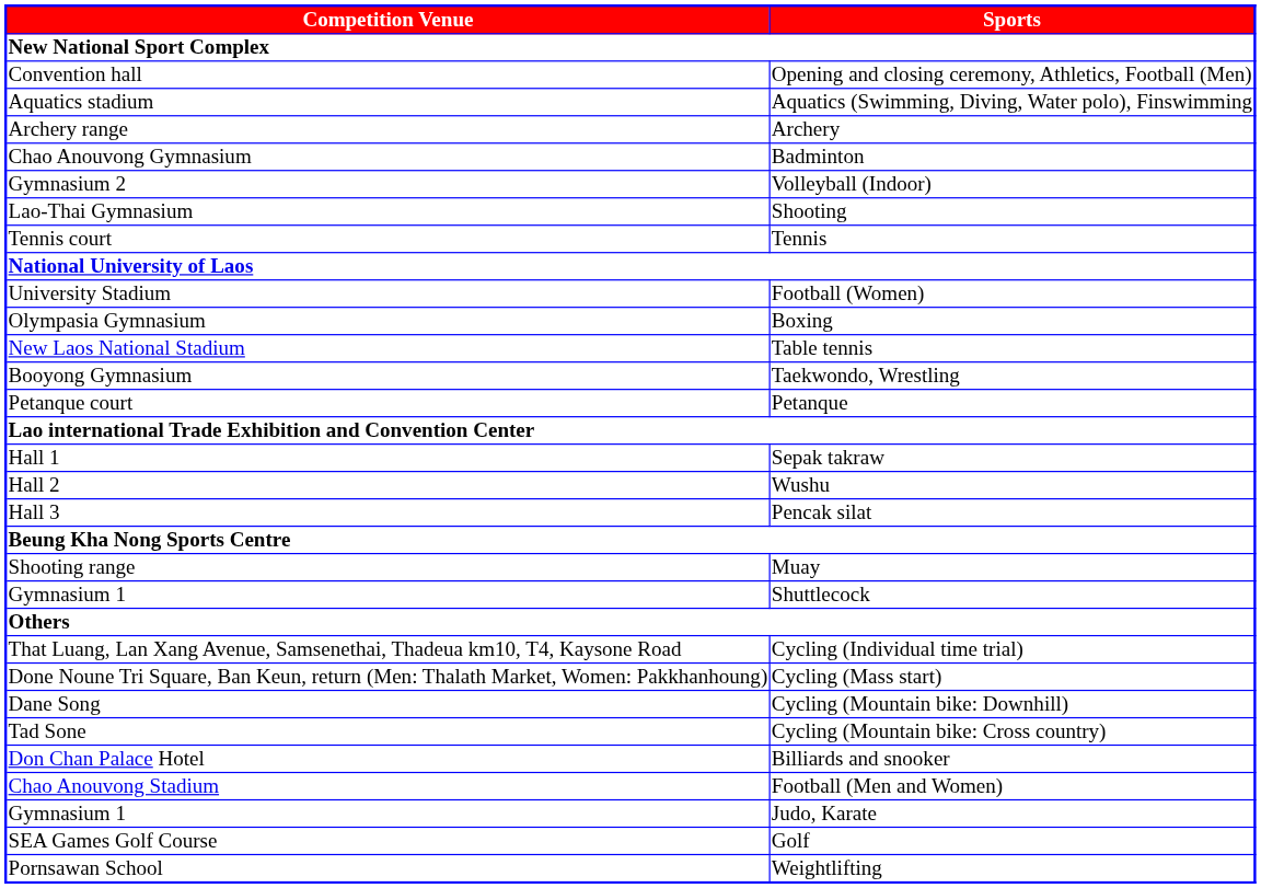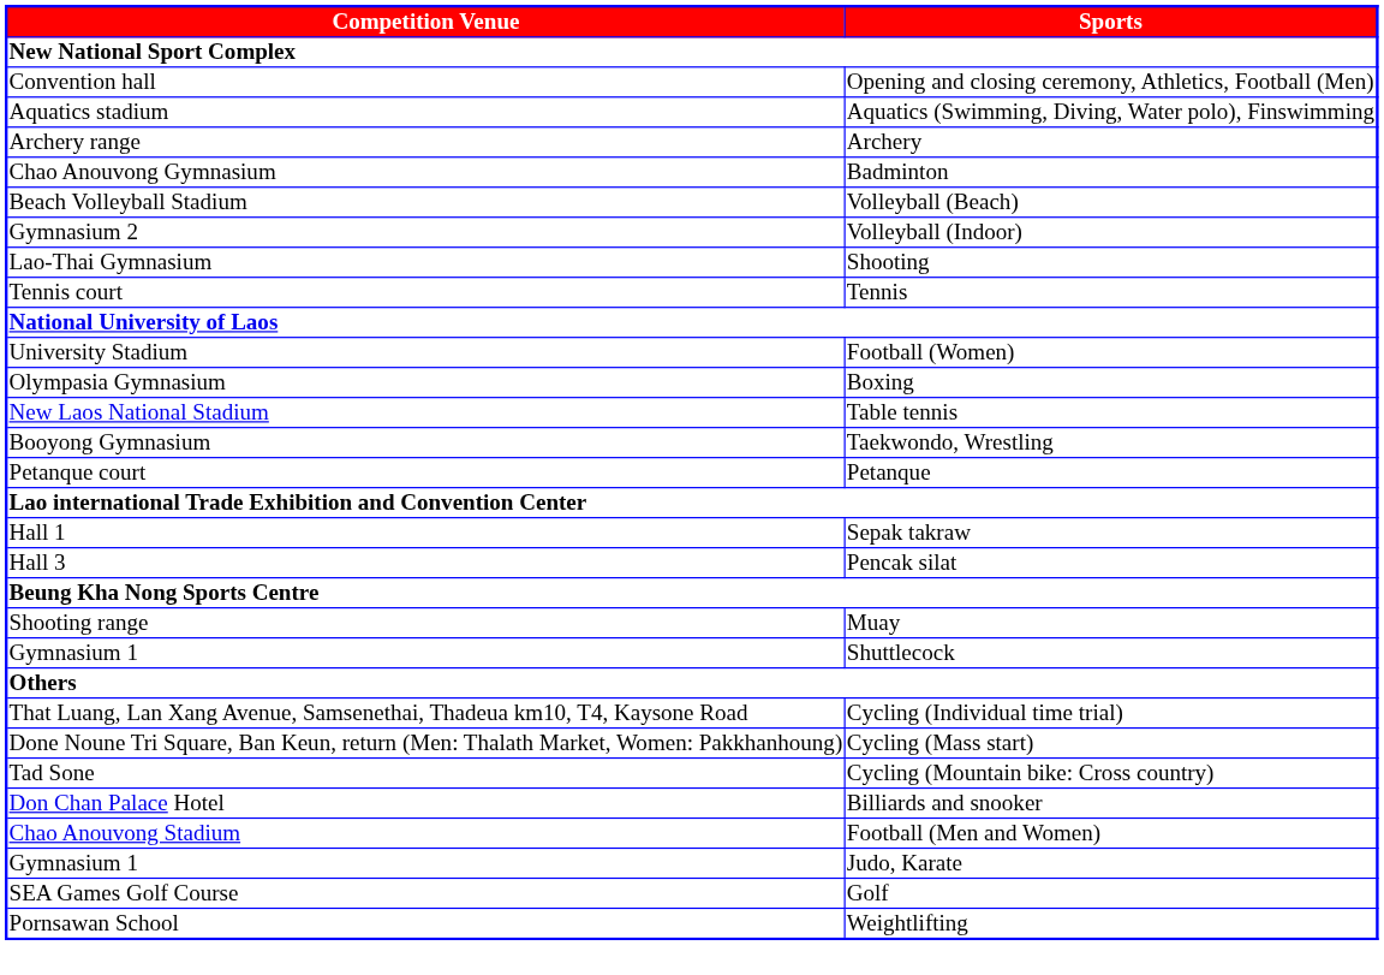 <table border=1 style="border-collapse:collapse; text-align:left; font-size:100%; border:2px solid blue;">
 <tr style="text-align:center; color:white; font-weight:bold; background:red;">
 <td>Competition Venue</td>
 <td>Sports</td>
 </tr>
 <tr>
 <td colspan=2><strong>New National Sport Complex</strong></td>
 </tr>
 <tr>
 <td>Convention hall</td>
 <td>Opening and closing ceremony, Athletics, Football (Men)</td>
 </tr>
 <tr>
 <td>Aquatics stadium</td>
 <td>Aquatics (Swimming, Diving, Water polo), Finswimming</td>
 </tr>
 <tr>
 <td>Archery range</td>
 <td>Archery</td>
 </tr>
 <tr>
 <td>Chao Anouvong Gymnasium</td>
 <td>Badminton</td>
+</tr>
+<tr>
+<td>Beach Volleyball Stadium</td>
+<td>Volleyball (Beach)</td>
 </tr>
 <tr>
 <td>Gymnasium 2</td>
 <td>Volleyball (Indoor)</td>
 </tr>
 <tr>
 <td>Lao-Thai Gymnasium</td>
 <td>Shooting</td>
 </tr>
 <tr>
 <td>Tennis court</td>
 <td>Tennis</td>
 </tr>
 <tr>
 <td colspan=2><strong><a href='#'>National University of Laos</a></strong></td>
 </tr>
 <tr>
 <td>University Stadium</td>
 <td>Football (Women)</td>
 </tr>
 <tr>
 <td>Olympasia Gymnasium</td>
 <td>Boxing</td>
 </tr>
 <tr>
 <td><a href='#'>New Laos National Stadium</a></td>
 <td>Table tennis</td>
 </tr>
 <tr>
 <td>Booyong Gymnasium</td>
 <td>Taekwondo, Wrestling</td>
 </tr>
 <tr>
 <td>Petanque court</td>
 <td>Petanque</td>
 </tr>
 <tr>
 <td colspan=2><strong>Lao international Trade Exhibition and Convention Center</strong></td>
 </tr>
 <tr>
 <td>Hall 1</td>
 <td>Sepak takraw</td>
 </tr>
 <tr>
-<td>Hall 2</td>
-<td>Wushu</td>
-</tr>
-<tr>
 <td>Hall 3</td>
 <td>Pencak silat</td>
 </tr>
 <tr>
 <td colspan=2><strong>Beung Kha Nong Sports Centre</strong></td>
 </tr>
 <tr>
 <td>Shooting range</td>
 <td>Muay</td>
 </tr>
 <tr>
 <td>Gymnasium 1</td>
 <td>Shuttlecock</td>
 </tr>
 <tr>
 <th colspan=2>Others</th>
 </tr>
 <tr>
 <td>That Luang, Lan Xang Avenue, Samsenethai, Thadeua km10, T4, Kaysone Road</td>
 <td>Cycling (Individual time trial)</td>
 </tr>
 <tr>
 <td>Done Noune Tri Square, Ban Keun, return (Men: Thalath Market, Women: Pakkhanhoung)</td>
 <td>Cycling (Mass start)</td>
 </tr>
 <tr>
-<td>Dane Song</td>
-<td>Cycling (Mountain bike: Downhill)</td>
-</tr>
-<tr>
 <td>Tad Sone</td>
 <td>Cycling (Mountain bike: Cross country)</td>
 </tr>
 <tr>
 <td><a href='#'>Don Chan Palace</a> Hotel</td>
 <td>Billiards and snooker</td>
 </tr>
 <tr>
 <td><a href='#'>Chao Anouvong Stadium</a></td>
 <td>Football (Men and Women)</td>
 </tr>
 <tr>
 <td>Gymnasium 1</td>
 <td>Judo, Karate</td>
 </tr>
 <tr>
 <td>SEA Games Golf Course</td>
 <td>Golf</td>
 </tr>
 <tr>
 <td>Pornsawan School</td>
 <td>Weightlifting</td>
 </tr>
 </table>
